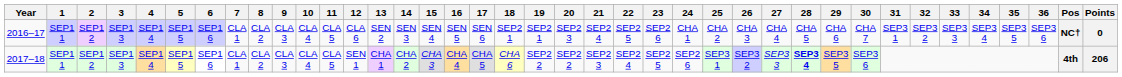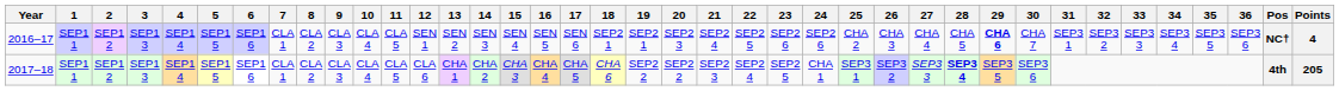 <table class="wikitable" style="text-align:center; font-size:85%">
 <tr>
 <th>Year</th>
 <th>1</th>
 <th>2</th>
 <th>3</th>
 <th>4</th>
 <th>5</th>
 <th>6</th>
 <th>7</th>
 <th>8</th>
 <th>9</th>
 <th>10</th>
 <th>11</th>
 <th>12</th>
 <th>13</th>
 <th>14</th>
 <th>15</th>
 <th>16</th>
 <th>17</th>
 <th>18</th>
 <th>19</th>
 <th>20</th>
 <th>21</th>
 <th>22</th>
 <th>23</th>
 <th>24</th>
 <th>25</th>
 <th>26</th>
 <th>27</th>
 <th>28</th>
 <th>29</th>
 <th>30</th>
 <th>31</th>
 <th>32</th>
 <th>33</th>
 <th>34</th>
 <th>35</th>
 <th>36</th>
 <th>Pos</th>
 <th>Points</th>
 </tr>
 <tr>
 <td nowrap><a href='#'>2016–17</a></td>
 <td style="background:#CFCFFF;"><a href='#'>SEP1<br>1</a><br></td>
 <td style="background:#EFCFFF;"><a href='#'>SEP1<br>2</a><br></td>
 <td style="background:#CFCFFF;"><a href='#'>SEP1<br>3</a><br></td>
 <td style="background:#CFCFFF;"><a href='#'>SEP1<br>4</a><br></td>
 <td style="background:#CFCFFF;"><a href='#'>SEP1<br>5</a><br></td>
 <td style="background:#CFCFFF;"><a href='#'>SEP1<br>6</a><br></td>
 <td style="background:#;"><a href='#'>CLA<br>1</a></td>
 <td style="background:#;"><a href='#'>CLA<br>2</a></td>
 <td style="background:#;"><a href='#'>CLA<br>3</a></td>
 <td style="background:#;"><a href='#'>CLA<br>4</a></td>
 <td style="background:#;"><a href='#'>CLA<br>5</a></td>
-<td style="background:#;"><a href='#'>CLA<br>6</a></td>
+<td style="background:#;"><a href='#'>SEN<br>1</a></td>
 <td style="background:#;"><a href='#'>SEN<br>2</a></td>
 <td style="background:#;"><a href='#'>SEN<br>3</a></td>
 <td style="background:#;"><a href='#'>SEN<br>4</a></td>
 <td style="background:#;"><a href='#'>SEN<br>5</a></td>
 <td style="background:#;"><a href='#'>SEN<br>6</a></td>
 <td style="background:#;"><a href='#'>SEP2<br>1</a></td>
 <td style="background:#;"><a href='#'>SEP2<br>1</a></td>
 <td style="background:#;"><a href='#'>SEP2<br>3</a></td>
 <td style="background:#;"><a href='#'>SEP2<br>4</a></td>
 <td style="background:#;"><a href='#'>SEP2<br>5</a></td>
 <td style="background:#;"><a href='#'>SEP2<br>6</a></td>
-<td style="background:#;"><a href='#'>CHA<br>1</a></td>
+<td style="background:#;"><a href='#'>SEP2<br>6</a></td>
 <td style="background:#;"><a href='#'>CHA<br>2</a></td>
 <td style="background:#;"><a href='#'>CHA<br>3</a></td>
 <td style="background:#;"><a href='#'>CHA<br>4</a></td>
 <td style="background:#;"><a href='#'>CHA<br>5</a></td>
-<td style="background:#;"><a href='#'>CHA<br>6</a></td>
+<td style="background:#;"><strong><a href='#'>CHA<br>6</a></strong></td>
 <td style="background:#;"><a href='#'>CHA<br>7</a></td>
 <td style="background:#;"><a href='#'>SEP3<br>1</a></td>
 <td style="background:#;"><a href='#'>SEP3<br>2</a></td>
 <td style="background:#;"><a href='#'>SEP3<br>3</a></td>
 <td style="background:#;"><a href='#'>SEP3<br>4</a></td>
 <td style="background:#;"><a href='#'>SEP3<br>5</a></td>
 <td style="background:#;"><a href='#'>SEP3<br>6</a></td>
 <th>NC†</th>
-<th>0</th>
+<th>4</th>
 </tr>
 <tr>
 <td nowrap><a href='#'>2017–18</a></td>
 <td style="background:#DFFFDF;"><a href='#'>SEP1<br>1</a><br></td>
 <td style="background:#DFFFDF;"><a href='#'>SEP1<br>2</a><br></td>
 <td style="background:#DFFFDF;"><a href='#'>SEP1<br>3</a><br></td>
 <td style="background:#FFDF9F;"><a href='#'>SEP1<br>4</a><br></td>
 <td style="background:#FFFFBF;"><a href='#'>SEP1<br>5</a><br></td>
 <td style="background:#FFFFFF;"><a href='#'>SEP1<br>6</a><br></td>
 <td style="background:#;"><a href='#'>CLA<br>1</a></td>
 <td style="background:#;"><a href='#'>CLA<br>2</a></td>
 <td style="background:#;"><a href='#'>CLA<br>3</a></td>
 <td style="background:#;"><a href='#'>CLA<br>4</a></td>
 <td style="background:#;"><a href='#'>CLA<br>5</a></td>
-<td style="background:#;"><a href='#'>SEN<br>1</a></td>
+<td style="background:#;"><a href='#'>CLA<br>6</a></td>
 <td style="background:#EFCFFF;"><a href='#'>CHA<br>1</a><br></td>
 <td style="background:#DFFFDF;"><a href='#'>CHA<br>2</a><br></td>
 <td style="background:#DFDFDF;"><em><a href='#'>CHA<br>3</a></em><br></td>
 <td style="background:#FFDF9F;"><a href='#'>CHA<br>4</a><br></td>
 <td style="background:#DFDFDF;"><a href='#'>CHA<br>5</a><br></td>
 <td style="background:#FFFFBF;"><em><a href='#'>CHA<br>6</a></em><br></td>
 <td style="background:#;"><a href='#'>SEP2<br>2</a></td>
 <td style="background:#;"><a href='#'>SEP2<br>2</a></td>
 <td style="background:#;"><a href='#'>SEP2<br>3</a></td>
 <td style="background:#;"><a href='#'>SEP2<br>4</a></td>
 <td style="background:#;"><a href='#'>SEP2<br>5</a></td>
-<td style="background:#;"><a href='#'>SEP2<br>6</a></td>
+<td style="background:#;"><a href='#'>CHA<br>1</a></td>
 <td style="background:#DFFFDF;"><a href='#'>SEP3<br>1</a><br></td>
 <td style="background:#CFCFFF;"><a href='#'>SEP3<br>2</a><br></td>
 <td style="background:#DFFFDF;"><em><a href='#'>SEP3<br>3</a></em><br></td>
 <td style="background:#DFFFDF;"><strong><a href='#'>SEP3<br>4</a><br></strong></td>
 <td style="background:#FFDF9F;"><a href='#'>SEP3<br>5</a><br></td>
 <td style="background:#DFFFDF;"><a href='#'>SEP3<br>6</a><br></td>
 <td colspan=6></td>
 <th>4th</th>
-<th>206</th>
+<th>205</th>
 </tr>
 </table>
